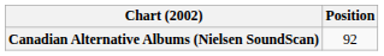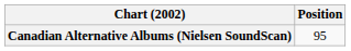 <table class="wikitable plainrowheaders" style="text-align:center">
 <tr>
 <th scope="col">Chart (2002)</th>
 <th scope="col">Position</th>
 </tr>
 <tr>
 <th scope="row">Canadian Alternative Albums (Nielsen SoundScan)</th>
-<td>92</td>
+<td>95</td>
 </tr>
 </table>
